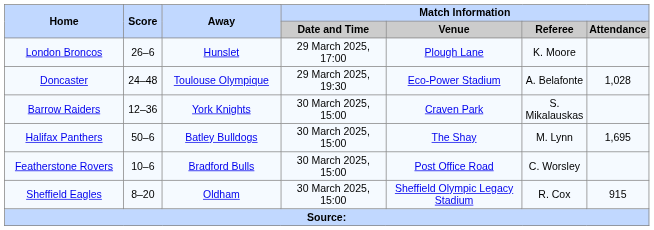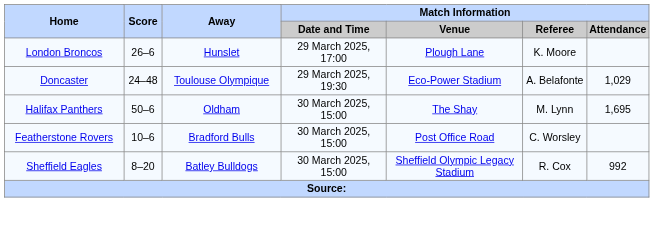 <table border=1 style="border-collapse:collapse; font-size:90%; text-align:center;" cellpadding=3 cellspacing=0 width=100%>
 <tr bgcolor=#C1D8FF>
 <th scope="col" rowspan=2 width=19%>Home</th>
 <th scope="col" rowspan=2 width=6%>Score</th>
 <th scope="col" rowspan=2 width=19%>Away</th>
 <th colspan=4>Match Information</th>
 </tr>
 <tr bgcolor=#CCCCCC>
 <th scope="col" width=17%>Date and Time</th>
 <th scope="col" width=22%>Venue</th>
 <th scope="col" width=10%>Referee</th>
 <th scope="col" width=7%>Attendance</th>
 </tr>
 <tr bgcolor=#F5FAFF>
 <td> <a href='#'>London Broncos</a></td>
 <td>26–6</td>
 <td> <a href='#'>Hunslet</a></td>
 <td>29 March 2025, 17:00</td>
 <td><a href='#'>Plough Lane</a></td>
 <td>K. Moore</td>
 <td></td>
 </tr>
 <tr bgcolor=#F5FAFF>
 <td> <a href='#'>Doncaster</a></td>
 <td>24–48</td>
 <td> <a href='#'>Toulouse Olympique</a></td>
 <td>29 March 2025, 19:30</td>
 <td><a href='#'>Eco-Power Stadium</a></td>
 <td>A. Belafonte</td>
-<td>1,028</td>
-</tr>
-<tr bgcolor=#F5FAFF>
-<td> <a href='#'>Barrow Raiders</a></td>
-<td>12–36</td>
-<td> <a href='#'>York Knights</a></td>
-<td>30 March 2025, 15:00</td>
-<td><a href='#'>Craven Park</a></td>
-<td>S. Mikalauskas</td>
-<td></td>
+<td>1,029</td>
 </tr>
 <tr bgcolor=#F5FAFF>
 <td> <a href='#'>Halifax Panthers</a></td>
 <td>50–6</td>
-<td> <a href='#'>Batley Bulldogs</a></td>
+<td> <a href='#'>Oldham</a></td>
 <td>30 March 2025, 15:00</td>
 <td><a href='#'>The Shay</a></td>
 <td>M. Lynn</td>
 <td>1,695</td>
 </tr>
 <tr bgcolor=#F5FAFF>
 <td> <a href='#'>Featherstone Rovers</a></td>
 <td>10–6</td>
 <td> <a href='#'>Bradford Bulls</a></td>
 <td>30 March 2025, 15:00</td>
 <td><a href='#'>Post Office Road</a></td>
 <td>C. Worsley</td>
 <td></td>
 </tr>
 <tr bgcolor=#F5FAFF>
 <td> <a href='#'>Sheffield Eagles</a></td>
 <td>8–20</td>
-<td> <a href='#'>Oldham</a></td>
+<td> <a href='#'>Batley Bulldogs</a></td>
 <td>30 March 2025, 15:00</td>
 <td><a href='#'>Sheffield Olympic Legacy Stadium</a></td>
 <td>R. Cox</td>
-<td>915</td>
+<td>992</td>
 </tr>
 <tr style="background:#c1d8ff;">
 <th colspan=7>Source:</th>
 </tr>
 </table>
